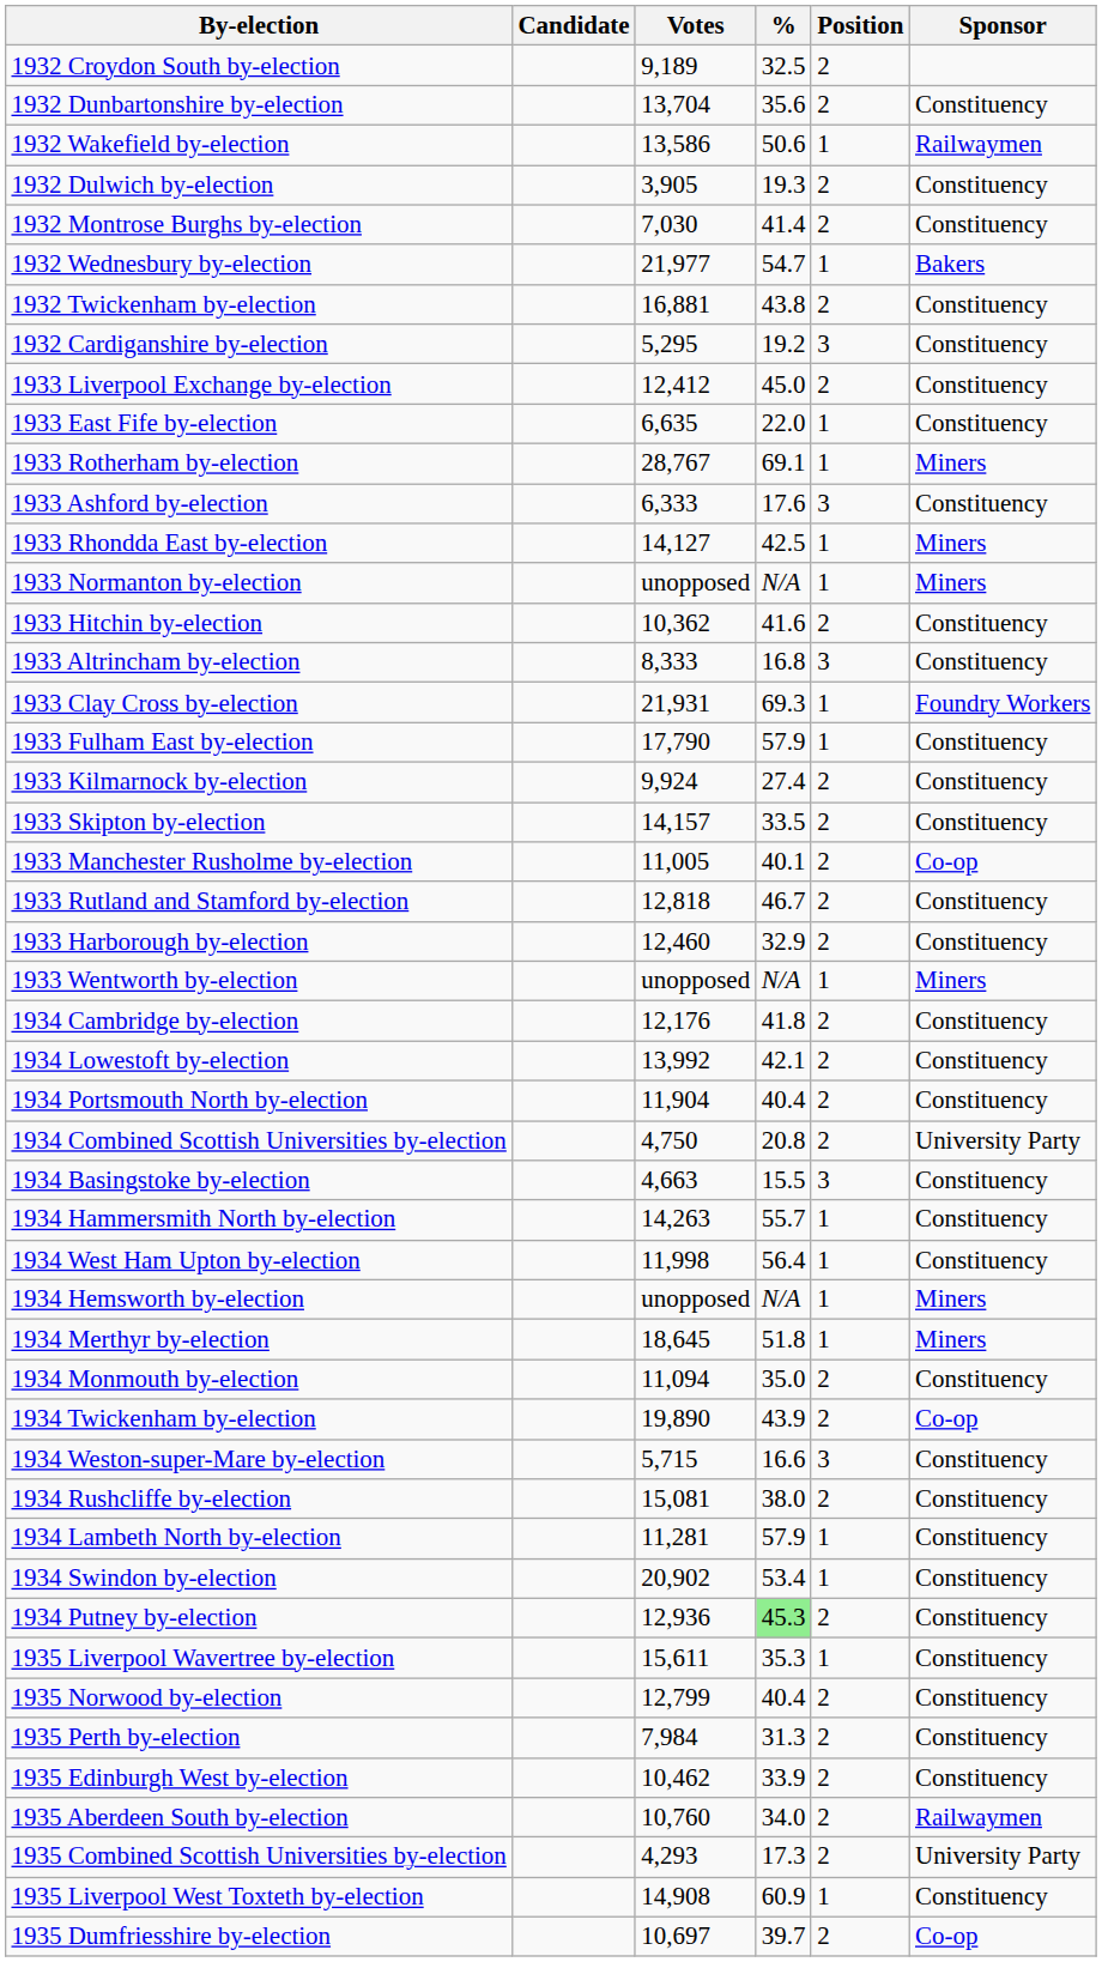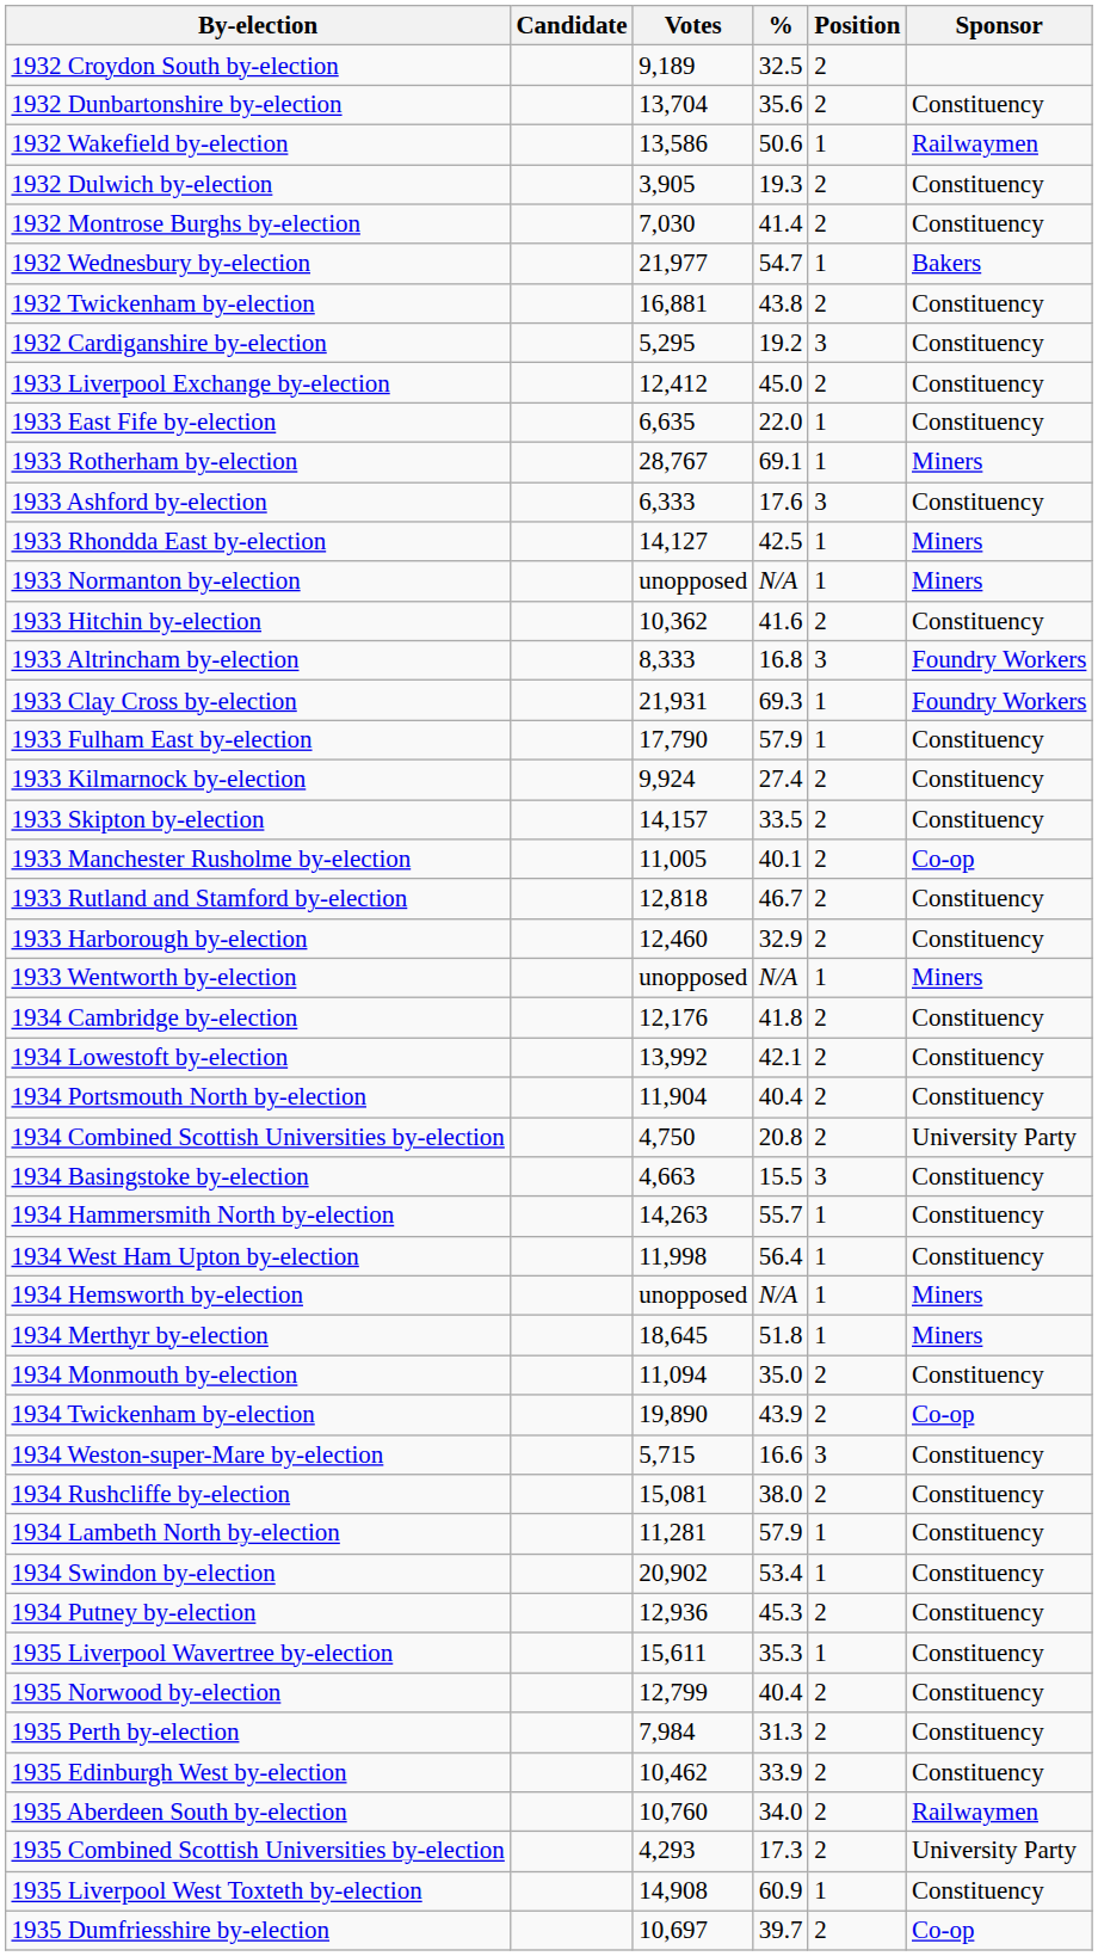 <table class="wikitable sortable">
 <tr>
 <th>By-election</th>
 <th>Candidate</th>
 <th>Votes</th>
 <th>%</th>
 <th>Position</th>
 <th>Sponsor</th>
 </tr>
 <tr>
 <td><a href='#'>1932 Croydon South by-election</a></td>
 <td></td>
 <td>9,189</td>
 <td>32.5</td>
 <td>2</td>
 <td></td>
 </tr>
 <tr>
 <td><a href='#'>1932 Dunbartonshire by-election</a></td>
 <td></td>
 <td>13,704</td>
 <td>35.6</td>
 <td>2</td>
 <td>Constituency</td>
 </tr>
 <tr>
 <td><a href='#'>1932 Wakefield by-election</a></td>
 <td></td>
 <td>13,586</td>
 <td>50.6</td>
 <td>1</td>
 <td><a href='#'>Railwaymen</a></td>
 </tr>
 <tr>
 <td><a href='#'>1932 Dulwich by-election</a></td>
 <td></td>
 <td>3,905</td>
 <td>19.3</td>
 <td>2</td>
 <td>Constituency</td>
 </tr>
 <tr>
 <td><a href='#'>1932 Montrose Burghs by-election</a></td>
 <td></td>
 <td>7,030</td>
 <td>41.4</td>
 <td>2</td>
 <td>Constituency</td>
 </tr>
 <tr>
 <td><a href='#'>1932 Wednesbury by-election</a></td>
 <td></td>
 <td>21,977</td>
 <td>54.7</td>
 <td>1</td>
 <td><a href='#'>Bakers</a></td>
 </tr>
 <tr>
 <td><a href='#'>1932 Twickenham by-election</a></td>
 <td></td>
 <td>16,881</td>
 <td>43.8</td>
 <td>2</td>
 <td>Constituency</td>
 </tr>
 <tr>
 <td><a href='#'>1932 Cardiganshire by-election</a></td>
 <td></td>
 <td>5,295</td>
 <td>19.2</td>
 <td>3</td>
 <td>Constituency</td>
 </tr>
 <tr>
 <td><a href='#'>1933 Liverpool Exchange by-election</a></td>
 <td></td>
 <td>12,412</td>
 <td>45.0</td>
 <td>2</td>
 <td>Constituency</td>
 </tr>
 <tr>
 <td><a href='#'>1933 East Fife by-election</a></td>
 <td></td>
 <td>6,635</td>
 <td>22.0</td>
 <td>1</td>
 <td>Constituency</td>
 </tr>
 <tr>
 <td><a href='#'>1933 Rotherham by-election</a></td>
 <td></td>
 <td>28,767</td>
 <td>69.1</td>
 <td>1</td>
 <td><a href='#'>Miners</a></td>
 </tr>
 <tr>
 <td><a href='#'>1933 Ashford by-election</a></td>
 <td></td>
 <td>6,333</td>
 <td>17.6</td>
 <td>3</td>
 <td>Constituency</td>
 </tr>
 <tr>
 <td><a href='#'>1933 Rhondda East by-election</a></td>
 <td></td>
 <td>14,127</td>
 <td>42.5</td>
 <td>1</td>
 <td><a href='#'>Miners</a></td>
 </tr>
 <tr>
 <td><a href='#'>1933 Normanton by-election</a></td>
 <td></td>
 <td>unopposed</td>
 <td><em>N/A</em></td>
 <td>1</td>
 <td><a href='#'>Miners</a></td>
 </tr>
 <tr>
 <td><a href='#'>1933 Hitchin by-election</a></td>
 <td></td>
 <td>10,362</td>
 <td>41.6</td>
 <td>2</td>
 <td>Constituency</td>
 </tr>
 <tr>
 <td><a href='#'>1933 Altrincham by-election</a></td>
 <td></td>
 <td>8,333</td>
 <td>16.8</td>
 <td>3</td>
-<td>Constituency</td>
+<td><a href='#'>Foundry Workers</a></td>
 </tr>
 <tr>
 <td><a href='#'>1933 Clay Cross by-election</a></td>
 <td></td>
 <td>21,931</td>
 <td>69.3</td>
 <td>1</td>
 <td><a href='#'>Foundry Workers</a></td>
 </tr>
 <tr>
 <td><a href='#'>1933 Fulham East by-election</a></td>
 <td></td>
 <td>17,790</td>
 <td>57.9</td>
 <td>1</td>
 <td>Constituency</td>
 </tr>
 <tr>
 <td><a href='#'>1933 Kilmarnock by-election</a></td>
 <td></td>
 <td>9,924</td>
 <td>27.4</td>
 <td>2</td>
 <td>Constituency</td>
 </tr>
 <tr>
 <td><a href='#'>1933 Skipton by-election</a></td>
 <td></td>
 <td>14,157</td>
 <td>33.5</td>
 <td>2</td>
 <td>Constituency</td>
 </tr>
 <tr>
 <td><a href='#'>1933 Manchester Rusholme by-election</a></td>
 <td></td>
 <td>11,005</td>
 <td>40.1</td>
 <td>2</td>
 <td><a href='#'>Co-op</a></td>
 </tr>
 <tr>
 <td><a href='#'>1933 Rutland and Stamford by-election</a></td>
 <td></td>
 <td>12,818</td>
 <td>46.7</td>
 <td>2</td>
 <td>Constituency</td>
 </tr>
 <tr>
 <td><a href='#'>1933 Harborough by-election</a></td>
 <td></td>
 <td>12,460</td>
 <td>32.9</td>
 <td>2</td>
 <td>Constituency</td>
 </tr>
 <tr>
 <td><a href='#'>1933 Wentworth by-election</a></td>
 <td></td>
 <td>unopposed</td>
 <td><em>N/A</em></td>
 <td>1</td>
 <td><a href='#'>Miners</a></td>
 </tr>
 <tr>
 <td><a href='#'>1934 Cambridge by-election</a></td>
 <td></td>
 <td>12,176</td>
 <td>41.8</td>
 <td>2</td>
 <td>Constituency</td>
 </tr>
 <tr>
 <td><a href='#'>1934 Lowestoft by-election</a></td>
 <td></td>
 <td>13,992</td>
 <td>42.1</td>
 <td>2</td>
 <td>Constituency</td>
 </tr>
 <tr>
 <td><a href='#'>1934 Portsmouth North by-election</a></td>
 <td></td>
 <td>11,904</td>
 <td>40.4</td>
 <td>2</td>
 <td>Constituency</td>
 </tr>
 <tr>
 <td><a href='#'>1934 Combined Scottish Universities by-election</a></td>
 <td></td>
 <td>4,750</td>
 <td>20.8</td>
 <td>2</td>
 <td>University Party</td>
 </tr>
 <tr>
 <td><a href='#'>1934 Basingstoke by-election</a></td>
 <td></td>
 <td>4,663</td>
 <td>15.5</td>
 <td>3</td>
 <td>Constituency</td>
 </tr>
 <tr>
 <td><a href='#'>1934 Hammersmith North by-election</a></td>
 <td></td>
 <td>14,263</td>
 <td>55.7</td>
 <td>1</td>
 <td>Constituency</td>
 </tr>
 <tr>
 <td><a href='#'>1934 West Ham Upton by-election</a></td>
 <td></td>
 <td>11,998</td>
 <td>56.4</td>
 <td>1</td>
 <td>Constituency</td>
 </tr>
 <tr>
 <td><a href='#'>1934 Hemsworth by-election</a></td>
 <td></td>
 <td>unopposed</td>
 <td><em>N/A</em></td>
 <td>1</td>
 <td><a href='#'>Miners</a></td>
 </tr>
 <tr>
 <td><a href='#'>1934 Merthyr by-election</a></td>
 <td></td>
 <td>18,645</td>
 <td>51.8</td>
 <td>1</td>
 <td><a href='#'>Miners</a></td>
 </tr>
 <tr>
 <td><a href='#'>1934 Monmouth by-election</a></td>
 <td></td>
 <td>11,094</td>
 <td>35.0</td>
 <td>2</td>
 <td>Constituency</td>
 </tr>
 <tr>
 <td><a href='#'>1934 Twickenham by-election</a></td>
 <td></td>
 <td>19,890</td>
 <td>43.9</td>
 <td>2</td>
 <td><a href='#'>Co-op</a></td>
 </tr>
 <tr>
 <td><a href='#'>1934 Weston-super-Mare by-election</a></td>
 <td></td>
 <td>5,715</td>
 <td>16.6</td>
 <td>3</td>
 <td>Constituency</td>
 </tr>
 <tr>
 <td><a href='#'>1934 Rushcliffe by-election</a></td>
 <td></td>
 <td>15,081</td>
 <td>38.0</td>
 <td>2</td>
 <td>Constituency</td>
 </tr>
 <tr>
 <td><a href='#'>1934 Lambeth North by-election</a></td>
 <td></td>
 <td>11,281</td>
 <td>57.9</td>
 <td>1</td>
 <td>Constituency</td>
 </tr>
 <tr>
 <td><a href='#'>1934 Swindon by-election</a></td>
 <td></td>
 <td>20,902</td>
 <td>53.4</td>
 <td>1</td>
 <td>Constituency</td>
 </tr>
 <tr>
 <td><a href='#'>1934 Putney by-election</a></td>
 <td></td>
 <td>12,936</td>
-<td style="background: lightgreen;">45.3</td>
+<td>45.3</td>
 <td>2</td>
 <td>Constituency</td>
 </tr>
 <tr>
 <td><a href='#'>1935 Liverpool Wavertree by-election</a></td>
 <td></td>
 <td>15,611</td>
 <td>35.3</td>
 <td>1</td>
 <td>Constituency</td>
 </tr>
 <tr>
 <td><a href='#'>1935 Norwood by-election</a></td>
 <td></td>
 <td>12,799</td>
 <td>40.4</td>
 <td>2</td>
 <td>Constituency</td>
 </tr>
 <tr>
 <td><a href='#'>1935 Perth by-election</a></td>
 <td></td>
 <td>7,984</td>
 <td>31.3</td>
 <td>2</td>
 <td>Constituency</td>
 </tr>
 <tr>
 <td><a href='#'>1935 Edinburgh West by-election</a></td>
 <td></td>
 <td>10,462</td>
 <td>33.9</td>
 <td>2</td>
 <td>Constituency</td>
 </tr>
 <tr>
 <td><a href='#'>1935 Aberdeen South by-election</a></td>
 <td></td>
 <td>10,760</td>
 <td>34.0</td>
 <td>2</td>
 <td><a href='#'>Railwaymen</a></td>
 </tr>
 <tr>
 <td><a href='#'>1935 Combined Scottish Universities by-election</a></td>
 <td></td>
 <td>4,293</td>
 <td>17.3</td>
 <td>2</td>
 <td>University Party</td>
 </tr>
 <tr>
 <td><a href='#'>1935 Liverpool West Toxteth by-election</a></td>
 <td></td>
 <td>14,908</td>
 <td>60.9</td>
 <td>1</td>
 <td>Constituency</td>
 </tr>
 <tr>
 <td><a href='#'>1935 Dumfriesshire by-election</a></td>
 <td></td>
 <td>10,697</td>
 <td>39.7</td>
 <td>2</td>
 <td><a href='#'>Co-op</a></td>
 </tr>
 </table>
